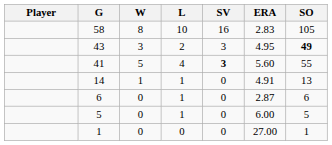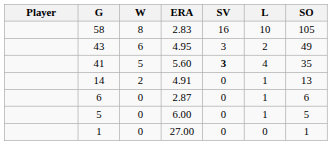 <table class="wikitable sortable">
 <tr>
 <th bgcolor="#DDDDFF" width="16%">Player</th>
 <th bgcolor="#DDDDFF" width="9%">G</th>
 <th bgcolor="#DDDDFF" width="9%">W</th>
+<th bgcolor="#DDDDFF" width="9%">ERA</th>
+<th bgcolor="#DDDDFF" width="9%">SV</th>
 <th bgcolor="#DDDDFF" width="9%">L</th>
-<th bgcolor="#DDDDFF" width="9%">SV</th>
-<th bgcolor="#DDDDFF" width="9%">ERA</th>
 <th bgcolor="#DDDDFF" width="9%">SO</th>
 </tr>
 <tr align="center">
 <td></td>
 <td>58</td>
 <td>8</td>
+<td>2.83</td>
+<td>16</td>
 <td>10</td>
-<td>16</td>
-<td>2.83</td>
 <td>105</td>
 </tr>
 <tr align="center">
 <td></td>
 <td>43</td>
+<td>6</td>
+<td>4.95</td>
 <td>3</td>
 <td>2</td>
-<td>3</td>
-<td>4.95</td>
-<td><strong>49</strong></td>
+<td>49</td>
 </tr>
 <tr align="center">
 <td></td>
 <td>41</td>
 <td>5</td>
+<td>5.60</td>
+<td><strong>3</strong></td>
 <td>4</td>
-<td><strong>3</strong></td>
-<td>5.60</td>
-<td>55</td>
+<td>35</td>
 </tr>
 <tr align="center">
 <td></td>
 <td>14</td>
+<td>2</td>
+<td>4.91</td>
+<td>0</td>
 <td>1</td>
-<td>1</td>
-<td>0</td>
-<td>4.91</td>
 <td>13</td>
 </tr>
 <tr align="center">
 <td></td>
 <td>6</td>
 <td>0</td>
+<td>2.87</td>
+<td>0</td>
 <td>1</td>
-<td>0</td>
-<td>2.87</td>
 <td>6</td>
 </tr>
 <tr align="center">
 <td></td>
 <td>5</td>
 <td>0</td>
+<td>6.00</td>
+<td>0</td>
 <td>1</td>
-<td>0</td>
-<td>6.00</td>
 <td>5</td>
 </tr>
 <tr align="center">
 <td></td>
 <td>1</td>
 <td>0</td>
+<td>27.00</td>
 <td>0</td>
 <td>0</td>
-<td>27.00</td>
 <td>1</td>
 </tr>
 </table>
